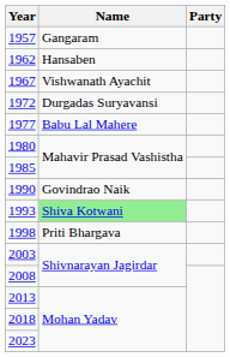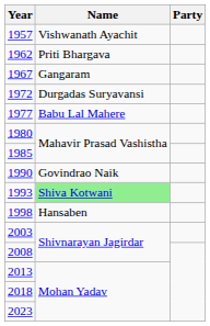 <table class="wikitable">
 <tr>
 <th>Year</th>
 <th>Name</th>
 <th colspan=2>Party</th>
 </tr>
 <tr>
 <td><a href='#'>1957</a></td>
-<td>Gangaram</td>
+<td>Vishwanath Ayachit</td>
 <td></td>
 </tr>
 <tr>
 <td><a href='#'>1962</a></td>
-<td>Hansaben</td>
+<td>Priti Bhargava</td>
 </tr>
 <tr>
 <td><a href='#'>1967</a></td>
-<td>Vishwanath Ayachit</td>
+<td>Gangaram</td>
 <td></td>
 </tr>
 <tr>
 <td><a href='#'>1972</a></td>
 <td>Durgadas Suryavansi</td>
 <td></td>
 </tr>
 <tr>
 <td><a href='#'>1977</a></td>
 <td><a href='#'>Babu Lal Mahere</a></td>
 <td></td>
 </tr>
 <tr>
 <td><a href='#'>1980</a></td>
 <td rowspan=2>Mahavir Prasad Vashistha</td>
 <td></td>
 </tr>
 <tr>
 <td><a href='#'>1985</a></td>
 <td></td>
 </tr>
 <tr>
 <td><a href='#'>1990</a></td>
 <td>Govindrao Naik</td>
 <td></td>
 </tr>
 <tr>
 <td><a href='#'>1993</a></td>
 <td style="background: lightgreen;"><a href='#'>Shiva Kotwani</a></td>
 </tr>
 <tr>
 <td><a href='#'>1998</a></td>
-<td>Priti Bhargava</td>
+<td>Hansaben</td>
 <td></td>
 </tr>
 <tr>
 <td><a href='#'>2003</a></td>
 <td rowspan="2"><a href='#'>Shivnarayan Jagirdar</a></td>
 <td></td>
 </tr>
 <tr>
 <td><a href='#'>2008</a></td>
 </tr>
 <tr>
 <td><a href='#'>2013</a></td>
 <td rowspan=3><a href='#'>Mohan Yadav</a></td>
 </tr>
 <tr>
 <td><a href='#'>2018</a></td>
 </tr>
 <tr>
 <td><a href='#'>2023</a></td>
 </tr>
 </table>
